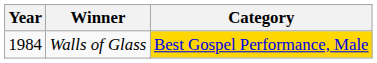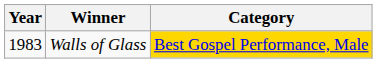 <table class="wikitable">
 <tr>
 <th>Year</th>
 <th>Winner</th>
 <th>Category</th>
 </tr>
 <tr>
-<td>1984</td>
+<td>1983</td>
 <td><em>Walls of Glass</em></td>
 <td style="background: gold;"><a href='#'>Best Gospel Performance, Male</a></td>
 </tr>
 </table>
